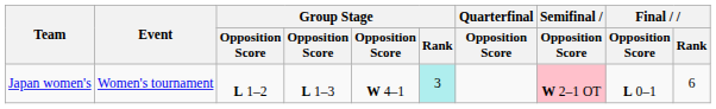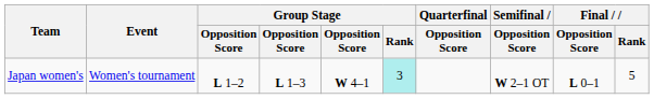 <table class="wikitable" style="font-size:90%">
 <tr>
 <th rowspan=2>Team</th>
 <th rowspan=2>Event</th>
 <th colspan=4>Group Stage</th>
 <th>Quarterfinal</th>
 <th>Semifinal / </th>
 <th colspan=2>Final /  / </th>
 </tr>
 <tr style="font-size:95%">
 <th>Opposition<br>Score</th>
 <th>Opposition<br>Score</th>
 <th>Opposition<br>Score</th>
 <th>Rank</th>
 <th>Opposition<br>Score</th>
 <th>Opposition<br>Score</th>
 <th>Opposition<br>Score</th>
 <th>Rank</th>
 </tr>
 <tr align=center>
 <td align=left><a href='#'>Japan women's</a></td>
 <td align=left><a href='#'>Women's tournament</a></td>
 <td><br><strong>L</strong> 1–2</td>
 <td><br><strong>L</strong> 1–3</td>
 <td><br><strong>W</strong> 4–1</td>
 <td style="background: paleturquoise;">3</td>
 <td></td>
-<td style="background: pink;"><br><strong>W</strong> 2–1 OT</td>
+<td><br><strong>W</strong> 2–1 OT</td>
 <td><br><strong>L</strong> 0–1</td>
-<td>6</td>
+<td>5</td>
 </tr>
 </table>
